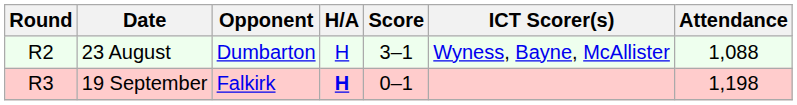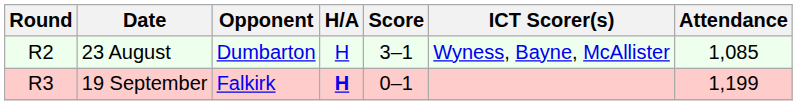 <table class="wikitable" style="text-align:center">
 <tr>
 <th>Round</th>
 <th>Date</th>
 <th>Opponent</th>
 <th>H/A</th>
 <th>Score</th>
 <th>ICT Scorer(s)</th>
 <th>Attendance</th>
 </tr>
 <tr bgcolor=#EEFFEE>
 <td>R2</td>
 <td align=left>23 August</td>
 <td align=left><a href='#'>Dumbarton</a></td>
 <td><a href='#'>H</a></td>
 <td>3–1</td>
 <td align=left><a href='#'>Wyness</a>, <a href='#'>Bayne</a>, <a href='#'>McAllister</a></td>
-<td>1,088</td>
+<td>1,085</td>
 </tr>
 <tr bgcolor=#FFCCCC>
 <td>R3</td>
 <td align=left>19 September</td>
 <td align=left><a href='#'>Falkirk</a></td>
 <td><strong><a href='#'>H</a></strong></td>
 <td>0–1</td>
 <td align=left></td>
-<td>1,198</td>
+<td>1,199</td>
 </tr>
 <tr>
 </tr>
 </table>
